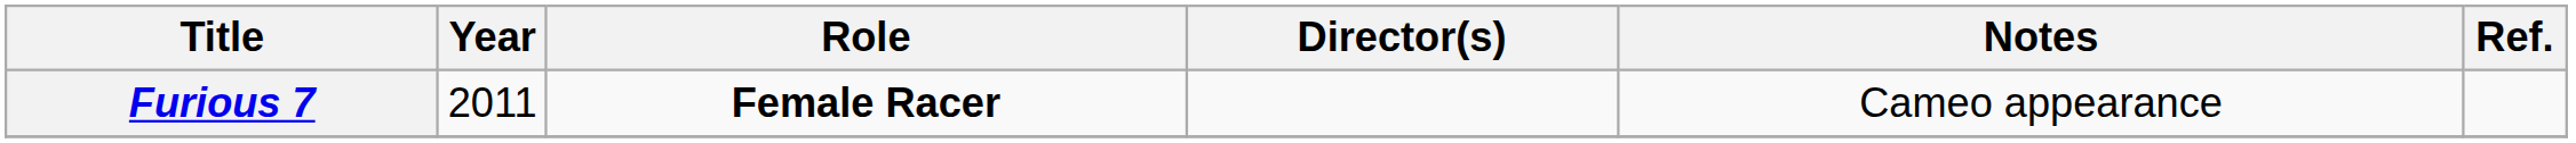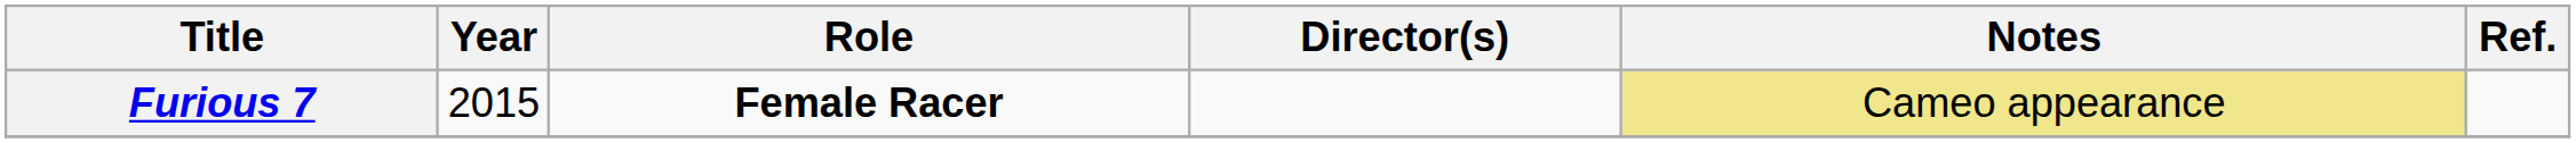 <table class="wikitable plainrowheaders sortable" style="text-align:center;">
 <tr>
 <th scope="col" style="width: 10em;">Title</th>
 <th scope="col" style="width: 1em;">Year</th>
 <th scope="col" style="width: 15em;">Role</th>
 <th scope="col" style="width: 10em;">Director(s)</th>
 <th scope="col" style="width: 20em;" class="unsortable">Notes</th>
 <th scope="col" style="width:2em;" class="unsortable">Ref.</th>
 </tr>
 <tr>
 <th scope="row"><em><a href='#'>Furious 7</a></em></th>
-<td>2011</td>
+<td>2015</td>
 <td><strong>Female Racer</strong></td>
 <td></td>
-<td>Cameo appearance</td>
+<td style="background: khaki;">Cameo appearance</td>
 <td></td>
 </tr>
 <tr>
 </tr>
 </table>
